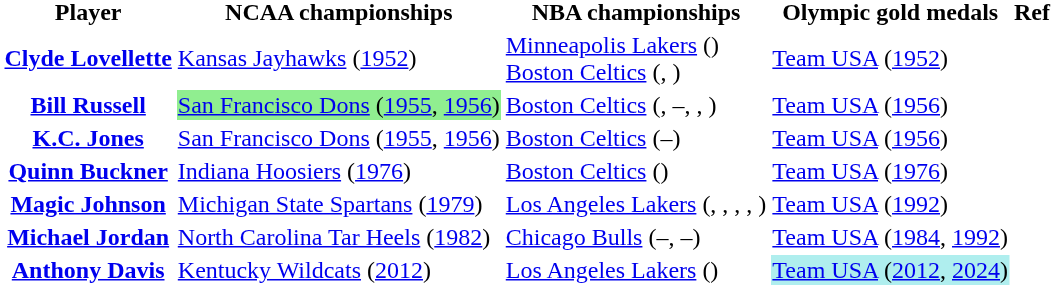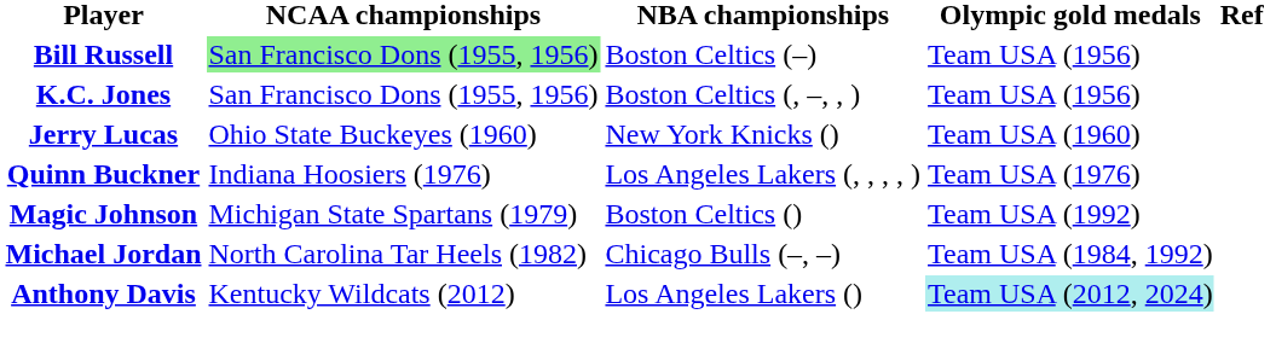 <table>
 <tr>
 <th>Player</th>
 <th>NCAA championships</th>
 <th>NBA championships</th>
 <th>Olympic gold medals</th>
 <th class="unsortable">Ref</th>
 </tr>
 <tr>
-<th><strong><a href='#'>Clyde Lovellette</a></strong></th>
-<td><a href='#'>Kansas Jayhawks</a> (<a href='#'>1952</a>)</td>
-<td><a href='#'>Minneapolis Lakers</a> ()<br><a href='#'>Boston Celtics</a> (, )</td>
-<td><a href='#'>Team USA</a> (<a href='#'>1952</a>)</td>
-<td></td>
-</tr>
-<tr>
 <th><strong><a href='#'>Bill Russell</a></strong></th>
 <td style="background: lightgreen;"><a href='#'>San Francisco Dons</a> (<a href='#'>1955</a>, <a href='#'>1956</a>)</td>
-<td><a href='#'>Boston Celtics</a> (, –, , )</td>
+<td><a href='#'>Boston Celtics</a> (–)</td>
 <td><a href='#'>Team USA</a> (<a href='#'>1956</a>)</td>
 <td></td>
 </tr>
 <tr>
 <th><strong><a href='#'>K.C. Jones</a></strong></th>
 <td><a href='#'>San Francisco Dons</a> (<a href='#'>1955</a>, <a href='#'>1956</a>)</td>
-<td><a href='#'>Boston Celtics</a> (–)</td>
+<td><a href='#'>Boston Celtics</a> (, –, , )</td>
 <td><a href='#'>Team USA</a> (<a href='#'>1956</a>)</td>
+<td></td>
+</tr>
+<tr>
+<th><strong><a href='#'>Jerry Lucas</a></strong></th>
+<td><a href='#'>Ohio State Buckeyes</a> (<a href='#'>1960</a>)</td>
+<td><a href='#'>New York Knicks</a> ()</td>
+<td><a href='#'>Team USA</a> (<a href='#'>1960</a>)</td>
 <td></td>
 </tr>
 <tr>
 <th><strong><a href='#'>Quinn Buckner</a></strong></th>
 <td><a href='#'>Indiana Hoosiers</a> (<a href='#'>1976</a>)</td>
-<td><a href='#'>Boston Celtics</a> ()</td>
+<td><a href='#'>Los Angeles Lakers</a> (, , , , )</td>
 <td><a href='#'>Team USA</a> (<a href='#'>1976</a>)</td>
 <td></td>
 </tr>
 <tr>
 <th><strong><a href='#'>Magic Johnson</a></strong></th>
 <td><a href='#'>Michigan State Spartans</a> (<a href='#'>1979</a>)</td>
-<td><a href='#'>Los Angeles Lakers</a> (, , , , )</td>
+<td><a href='#'>Boston Celtics</a> ()</td>
 <td><a href='#'>Team USA</a> (<a href='#'>1992</a>)</td>
 <td></td>
 </tr>
 <tr>
 <th><strong><a href='#'>Michael Jordan</a></strong></th>
 <td><a href='#'>North Carolina Tar Heels</a> (<a href='#'>1982</a>)</td>
 <td><a href='#'>Chicago Bulls</a> (–, –)</td>
 <td><a href='#'>Team USA</a> (<a href='#'>1984</a>, <a href='#'>1992</a>)</td>
 <td></td>
 </tr>
 <tr>
 <th><strong><a href='#'>Anthony Davis</a></strong></th>
 <td><a href='#'>Kentucky Wildcats</a> (<a href='#'>2012</a>)</td>
 <td><a href='#'>Los Angeles Lakers</a> ()</td>
 <td style="background: paleturquoise;"><a href='#'>Team USA</a> (<a href='#'>2012</a>, <a href='#'>2024</a>)</td>
 <td></td>
 </tr>
 </table>
